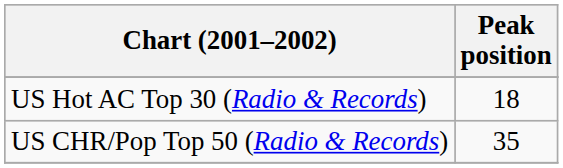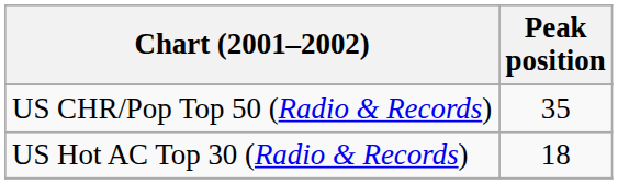 <table class="wikitable sortable">
 <tr>
 <th>Chart (2001–2002)</th>
 <th>Peak<br>position</th>
 </tr>
 <tr>
 </tr>
 <tr>
 </tr>
 <tr>
+<td>US CHR/Pop Top 50 (<em><a href='#'>Radio & Records</a></em>)</td>
+<td align="center">35</td>
+</tr>
+<tr>
 <td>US Hot AC Top 30 (<em><a href='#'>Radio & Records</a></em>)</td>
 <td align="center">18</td>
 </tr>
 <tr>
-<td>US CHR/Pop Top 50 (<em><a href='#'>Radio & Records</a></em>)</td>
-<td align="center">35</td>
-</tr>
-<tr>
 </tr>
 </table>
